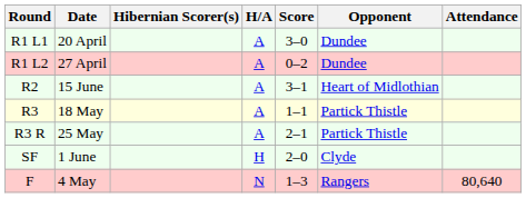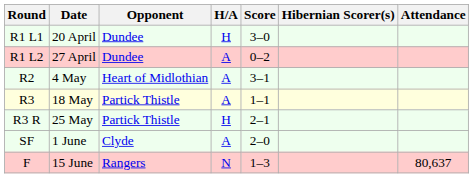 <table class="wikitable" style="text-align:center">
 <tr>
 <th>Round</th>
 <th>Date</th>
-<th>Hibernian Scorer(s)</th>
+<th>Opponent</th>
 <th>H/A</th>
 <th>Score</th>
-<th>Opponent</th>
+<th>Hibernian Scorer(s)</th>
 <th>Attendance</th>
 </tr>
 <tr bgcolor=#EEFFEE>
 <td>R1 L1</td>
 <td align=left>20 April</td>
+<td align=left><a href='#'>Dundee</a></td>
+<td><a href='#'>H</a></td>
+<td>3–0</td>
 <td align=left></td>
-<td><a href='#'>A</a></td>
-<td>3–0</td>
-<td align=left><a href='#'>Dundee</a></td>
 <td></td>
 </tr>
 <tr bgcolor=#FFCCCC>
 <td>R1 L2</td>
 <td align=left>27 April</td>
-<td align=left></td>
+<td align=left><a href='#'>Dundee</a></td>
 <td><a href='#'>A</a></td>
 <td>0–2</td>
-<td align=left><a href='#'>Dundee</a></td>
+<td align=left></td>
 <td></td>
 </tr>
 <tr bgcolor=#EEFFEE>
 <td>R2</td>
-<td align=left>15 June</td>
-<td align=left></td>
+<td align=left>4 May</td>
+<td align=left><a href='#'>Heart of Midlothian</a></td>
 <td><a href='#'>A</a></td>
 <td>3–1</td>
-<td align=left><a href='#'>Heart of Midlothian</a></td>
+<td align=left></td>
 <td></td>
 </tr>
 <tr bgcolor=#FFFFDD>
 <td>R3</td>
 <td align=left>18 May</td>
-<td align=left></td>
+<td align=left><a href='#'>Partick Thistle</a></td>
 <td><a href='#'>A</a></td>
 <td>1–1</td>
-<td align=left><a href='#'>Partick Thistle</a></td>
+<td align=left></td>
 <td></td>
 </tr>
 <tr bgcolor=#EEFFEE>
 <td>R3 R</td>
 <td align=left>25 May</td>
+<td align=left><a href='#'>Partick Thistle</a></td>
+<td><a href='#'>H</a></td>
+<td>2–1</td>
 <td align=left></td>
-<td><a href='#'>A</a></td>
-<td>2–1</td>
-<td align=left><a href='#'>Partick Thistle</a></td>
 <td></td>
 </tr>
 <tr bgcolor=#EEFFEE>
 <td>SF</td>
 <td align=left>1 June</td>
+<td align=left><a href='#'>Clyde</a></td>
+<td><a href='#'>A</a></td>
+<td>2–0</td>
 <td align=left></td>
-<td><a href='#'>H</a></td>
-<td>2–0</td>
-<td align=left><a href='#'>Clyde</a></td>
 <td></td>
 </tr>
 <tr bgcolor=#FFCCCC>
 <td>F</td>
-<td align=left>4 May</td>
-<td align=left></td>
+<td align=left>15 June</td>
+<td align=left><a href='#'>Rangers</a></td>
 <td><a href='#'>N</a></td>
 <td>1–3</td>
-<td align=left><a href='#'>Rangers</a></td>
-<td>80,640</td>
+<td align=left></td>
+<td>80,637</td>
 </tr>
 </table>
